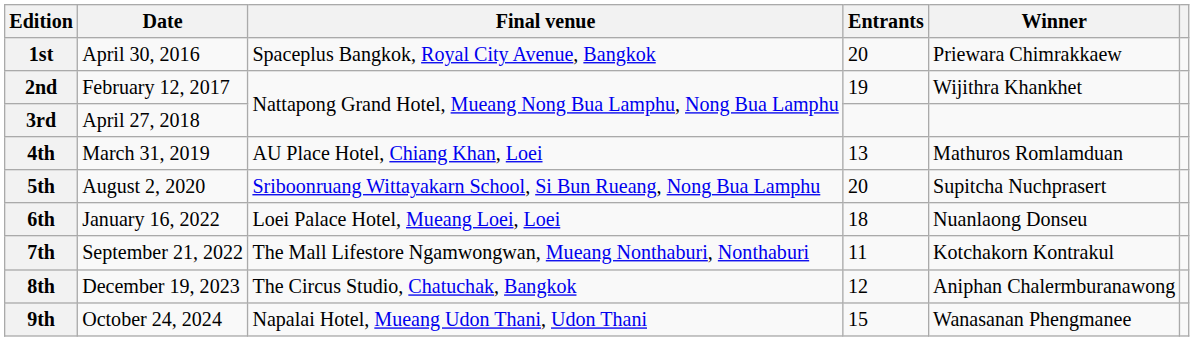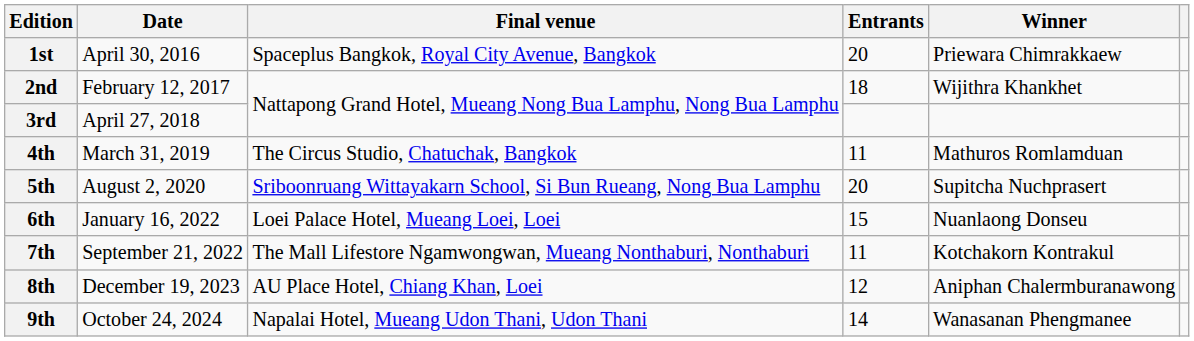 <table class="wikitable defaultcenter col2left col3left col5left" style="font-size:95%;">
 <tr>
 <th>Edition</th>
 <th>Date</th>
 <th>Final venue</th>
 <th>Entrants</th>
 <th>Winner</th>
 <th></th>
 </tr>
 <tr>
 <th>1st</th>
 <td>April 30, 2016</td>
 <td>Spaceplus Bangkok, <a href='#'>Royal City Avenue</a>, <a href='#'>Bangkok</a></td>
 <td>20</td>
 <td>Priewara Chimrakkaew</td>
 <td></td>
 </tr>
 <tr>
 <th>2nd</th>
 <td>February 12, 2017</td>
 <td rowspan=2>Nattapong Grand Hotel, <a href='#'>Mueang Nong Bua Lamphu</a>, <a href='#'>Nong Bua Lamphu</a></td>
-<td>19</td>
+<td>18</td>
 <td>Wijithra Khankhet</td>
 <td></td>
 </tr>
 <tr>
 <th>3rd</th>
 <td>April 27, 2018</td>
 <td></td>
 <td></td>
 <td></td>
 </tr>
 <tr>
 <th>4th</th>
 <td>March 31, 2019</td>
-<td>AU Place Hotel, <a href='#'>Chiang Khan</a>, <a href='#'>Loei</a></td>
-<td>13</td>
+<td>The Circus Studio, <a href='#'>Chatuchak</a>, <a href='#'>Bangkok</a></td>
+<td>11</td>
 <td>Mathuros Romlamduan</td>
 <td></td>
 </tr>
 <tr>
 <th>5th</th>
 <td>August 2, 2020</td>
 <td><a href='#'>Sriboonruang Wittayakarn School</a>, <a href='#'>Si Bun Rueang</a>, <a href='#'>Nong Bua Lamphu</a></td>
 <td>20</td>
 <td>Supitcha Nuchprasert</td>
 <td></td>
 </tr>
 <tr>
 <th>6th</th>
 <td>January 16, 2022</td>
 <td>Loei Palace Hotel, <a href='#'>Mueang Loei</a>, <a href='#'>Loei</a></td>
-<td>18</td>
+<td>15</td>
 <td>Nuanlaong Donseu</td>
 <td></td>
 </tr>
 <tr>
 <th>7th</th>
 <td>September 21, 2022</td>
 <td>The Mall Lifestore Ngamwongwan, <a href='#'>Mueang Nonthaburi</a>, <a href='#'>Nonthaburi</a></td>
 <td>11</td>
 <td>Kotchakorn Kontrakul</td>
 <td></td>
 </tr>
 <tr>
 <th>8th</th>
 <td>December 19, 2023</td>
-<td>The Circus Studio, <a href='#'>Chatuchak</a>, <a href='#'>Bangkok</a></td>
+<td>AU Place Hotel, <a href='#'>Chiang Khan</a>, <a href='#'>Loei</a></td>
 <td>12</td>
 <td>Aniphan Chalermburanawong</td>
 <td></td>
 </tr>
 <tr>
 <th>9th</th>
 <td>October 24, 2024</td>
 <td>Napalai Hotel, <a href='#'>Mueang Udon Thani</a>, <a href='#'>Udon Thani</a></td>
-<td>15</td>
+<td>14</td>
 <td>Wanasanan Phengmanee</td>
 <td></td>
 </tr>
 </table>
